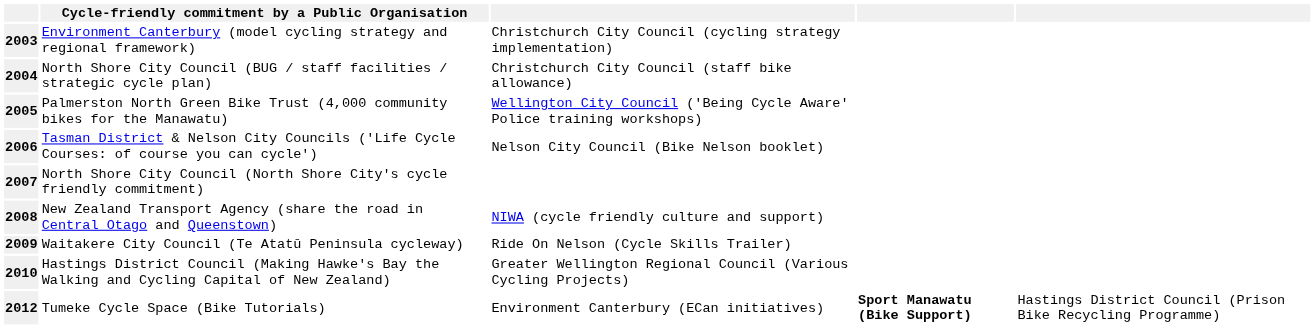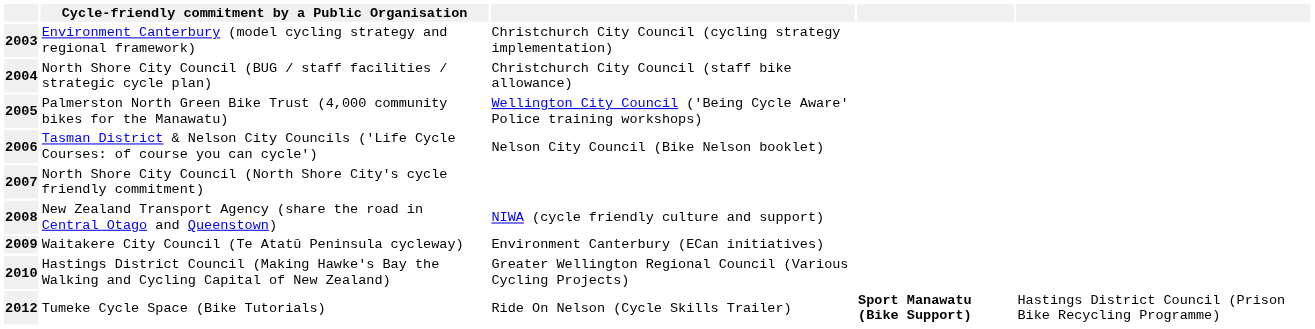 <table>
 <tr>
 <td align="center" style="background:#f0f0f0;"></td>
 <td align="center" style="background:#f0f0f0;"><strong>Cycle-friendly commitment by a Public Organisation</strong></td>
 <td align="center" style="background:#f0f0f0;"></td>
 <td align="center" style="background:#f0f0f0;"></td>
 <td align="center" style="background:#f0f0f0;"></td>
 </tr>
 <tr>
 <td style="background:#f0f0f0;"><strong>2003</strong></td>
 <td><a href='#'>Environment Canterbury</a> (model cycling strategy and regional framework)</td>
 <td>Christchurch City Council (cycling strategy implementation)</td>
 <td></td>
 </tr>
 <tr>
 <td style="background:#f0f0f0;"><strong>2004</strong></td>
 <td>North Shore City Council (BUG / staff facilities / strategic cycle plan)</td>
 <td>Christchurch City Council (staff bike allowance)</td>
 <td></td>
 <td></td>
 </tr>
 <tr>
 <td style="background:#f0f0f0;"><strong>2005</strong></td>
 <td>Palmerston North Green Bike Trust (4,000 community bikes for the Manawatu)</td>
 <td><a href='#'>Wellington City Council</a> ('Being Cycle Aware' Police training workshops)</td>
 <td></td>
 <td></td>
 </tr>
 <tr>
 <td style="background:#f0f0f0;"><strong>2006</strong></td>
 <td><a href='#'>Tasman District</a> & Nelson City Councils ('Life Cycle Courses: of course you can cycle')</td>
 <td>Nelson City Council (Bike Nelson booklet)</td>
 <td></td>
 <td></td>
 </tr>
 <tr>
 <td style="background:#f0f0f0;"><strong>2007</strong></td>
 <td>North Shore City Council (North Shore City's cycle friendly commitment)</td>
 <td></td>
 <td></td>
 </tr>
 <tr>
 <td style="background:#f0f0f0;"><strong>2008</strong></td>
 <td>New Zealand Transport Agency (share the road in <a href='#'>Central Otago</a> and <a href='#'>Queenstown</a>)</td>
 <td><a href='#'>NIWA</a> (cycle friendly culture and support)</td>
 <td></td>
 </tr>
 <tr>
 <td style="background:#f0f0f0;"><strong>2009</strong></td>
 <td>Waitakere City Council (Te Atatū Peninsula cycleway)</td>
-<td>Ride On Nelson (Cycle Skills Trailer)</td>
+<td>Environment Canterbury (ECan initiatives)</td>
 <td></td>
 </tr>
 <tr>
 <td style="background:#f0f0f0;"><strong>2010</strong></td>
 <td>Hastings District Council (Making Hawke's Bay the Walking and Cycling Capital of New Zealand)</td>
 <td>Greater Wellington Regional Council (Various Cycling Projects)</td>
 <td></td>
 </tr>
 <tr>
 <td style="background:#f0f0f0;"><strong>2012</strong></td>
 <td>Tumeke Cycle Space (Bike Tutorials)</td>
-<td>Environment Canterbury (ECan initiatives)</td>
+<td>Ride On Nelson (Cycle Skills Trailer)</td>
 <td><strong>Sport Manawatu (Bike Support)</strong></td>
 <td>Hastings District Council (Prison Bike Recycling Programme)</td>
 <td></td>
 </tr>
 <tr>
 <td></td>
 </tr>
 </table>
